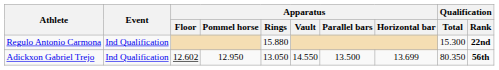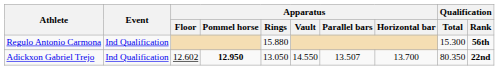 <table class="wikitable" style="font-size:90%">
 <tr>
 <th rowspan="2">Athlete</th>
 <th rowspan="2">Event</th>
 <th colspan = "6">Apparatus</th>
 <th colspan = "2">Qualification</th>
 </tr>
 <tr>
 <th>Floor</th>
 <th>Pommel horse</th>
 <th>Rings</th>
 <th>Vault</th>
 <th>Parallel bars</th>
 <th>Horizontal bar</th>
 <th>Total</th>
 <th>Rank</th>
 </tr>
 <tr>
 <td><a href='#'>Regulo Antonio Carmona</a></td>
 <td><a href='#'>Ind Qualification</a></td>
 <td style="text-align:center; background:wheat;" colspan="2"></td>
 <td align=center>15.880</td>
 <td style="text-align:center; background:wheat;" colspan="3"></td>
 <td align=center>15.300</td>
-<td align=center><strong>22nd</strong></td>
+<td align=center><strong>56th</strong></td>
 </tr>
 <tr>
 <td><a href='#'>Adickxon Gabriel Trejo</a></td>
 <td><a href='#'>Ind Qualification</a></td>
 <td align=center><u>12.602</u></td>
-<td align=center>12.950</td>
+<td align=center><strong>12.950</strong></td>
 <td align=center>13.050</td>
 <td align=center>14.550</td>
-<td align=center>13.500</td>
-<td align=center>13.699</td>
+<td align=center>13.507</td>
+<td align=center>13.700</td>
 <td align=center>80.350</td>
-<td align=center><strong>56th</strong></td>
+<td align=center><strong>22nd</strong></td>
 </tr>
 </table>
